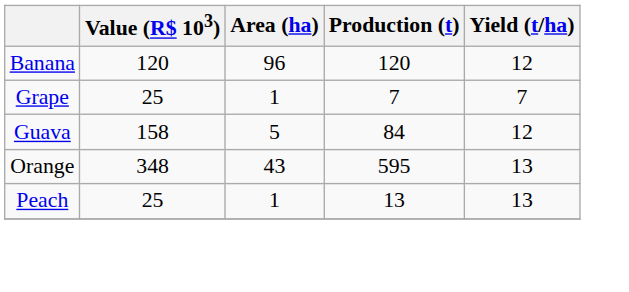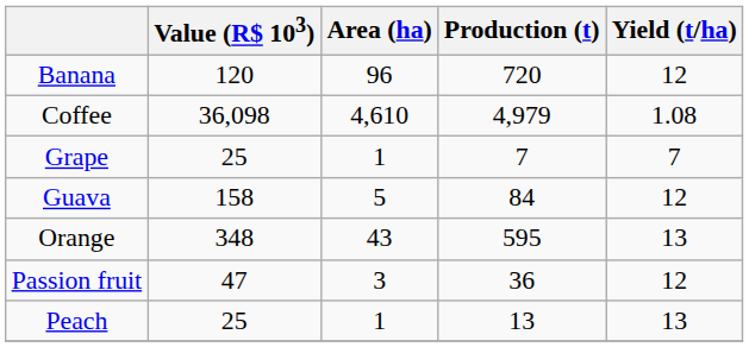 <table class="wikitable sortable plainrowheaders"  style="float:left">
 <tr>
 <th scope="col"></th>
 <th scope="col">Value (<a href='#'>R$</a> 10<sup>3</sup>)</th>
 <th scope="col">Area (<a href='#'>ha</a>)</th>
 <th scope="col">Production (<a href='#'>t</a>)</th>
 <th scope="col">Yield (<a href='#'>t</a>/<a href='#'>ha</a>)</th>
 </tr>
 <tr>
 <td align="center"><a href='#'>Banana</a></td>
 <td align="center">120</td>
 <td align="center">96</td>
-<td align="center">120</td>
+<td align="center">720</td>
 <td align="center">12</td>
+</tr>
+<tr>
+<td align="center">Coffee</td>
+<td align="center">36,098</td>
+<td align="center">4,610</td>
+<td align="center">4,979</td>
+<td align="center">1.08</td>
 </tr>
 <tr>
 <td align="center"><a href='#'>Grape</a></td>
 <td align="center">25</td>
 <td align="center">1</td>
 <td align="center">7</td>
 <td align="center">7</td>
 </tr>
 <tr>
 <td align="center"><a href='#'>Guava</a></td>
 <td align="center">158</td>
 <td align="center">5</td>
 <td align="center">84</td>
 <td align="center">12</td>
 </tr>
 <tr>
 <td align="center">Orange</td>
 <td align="center">348</td>
 <td align="center">43</td>
 <td align="center">595</td>
 <td align="center">13</td>
 </tr>
 <tr>
+<td align="center"><a href='#'>Passion fruit</a></td>
+<td align="center">47</td>
+<td align="center">3</td>
+<td align="center">36</td>
+<td align="center">12</td>
+</tr>
+<tr>
 <td align="center"><a href='#'>Peach</a></td>
 <td align="center">25</td>
 <td align="center">1</td>
 <td align="center">13</td>
 <td align="center">13</td>
 </tr>
 <tr>
 </tr>
 </table>
